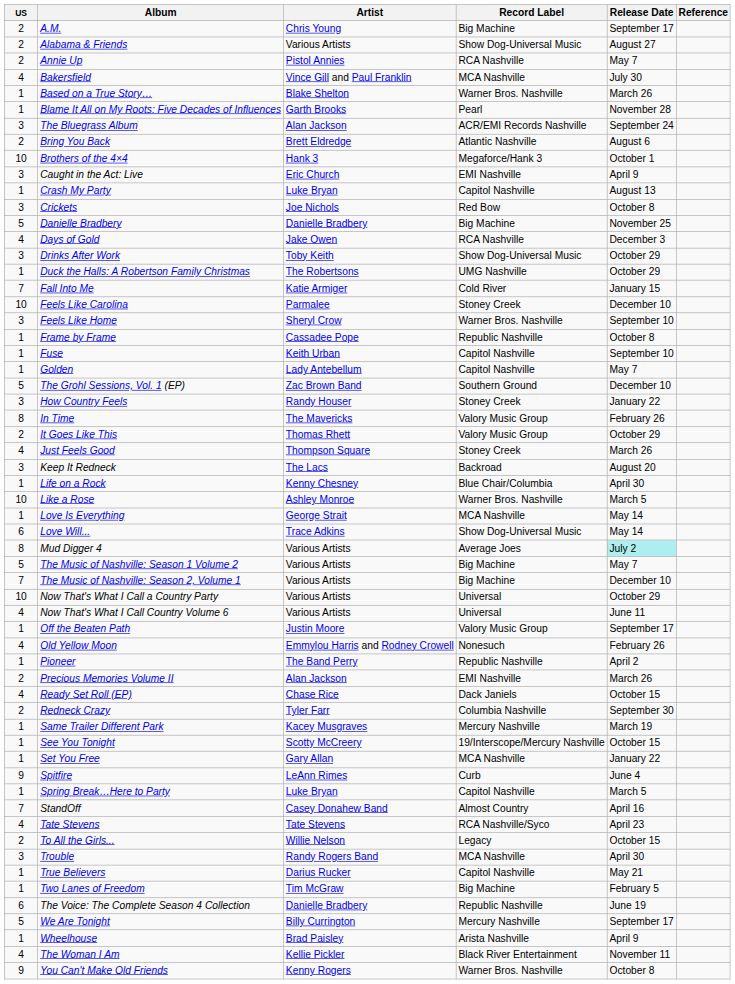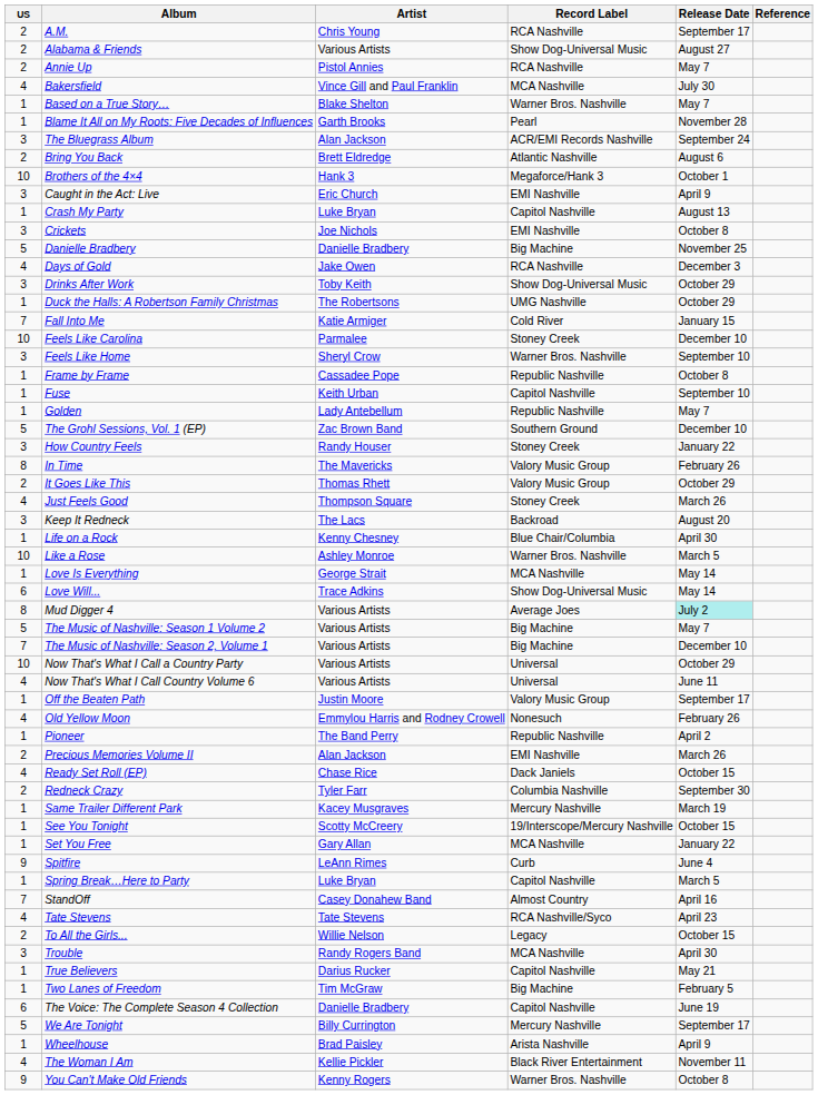 <table class="wikitable sortable">
 <tr>
 <th width=45><small>US</small></th>
 <th>Album</th>
 <th>Artist</th>
 <th>Record Label</th>
 <th>Release Date</th>
 <th>Reference</th>
 </tr>
 <tr>
 <td align=center>2</td>
 <td><em><a href='#'>A.M.</a></em></td>
 <td><a href='#'>Chris Young</a></td>
-<td>Big Machine</td>
+<td>RCA Nashville</td>
 <td>September 17</td>
 <td></td>
 </tr>
 <tr>
 <td align=center>2</td>
 <td><em><a href='#'>Alabama & Friends</a></em></td>
 <td>Various Artists</td>
 <td>Show Dog-Universal Music</td>
 <td>August 27</td>
 <td></td>
 </tr>
 <tr>
 <td align=center>2</td>
 <td><em><a href='#'>Annie Up</a></em></td>
 <td><a href='#'>Pistol Annies</a></td>
 <td>RCA Nashville</td>
 <td>May 7</td>
 <td></td>
 </tr>
 <tr>
 <td align=center>4</td>
 <td><em><a href='#'>Bakersfield</a></em></td>
 <td><a href='#'>Vince Gill</a> and <a href='#'>Paul Franklin</a></td>
 <td>MCA Nashville</td>
 <td>July 30</td>
 <td></td>
 </tr>
 <tr>
 <td align=center>1</td>
 <td><em><a href='#'>Based on a True Story…</a></em></td>
 <td><a href='#'>Blake Shelton</a></td>
 <td>Warner Bros. Nashville</td>
-<td>March 26</td>
+<td>May 7</td>
 <td></td>
 </tr>
 <tr>
 <td align=center>1</td>
 <td><em><a href='#'>Blame It All on My Roots: Five Decades of Influences</a></em></td>
 <td><a href='#'>Garth Brooks</a></td>
 <td>Pearl</td>
 <td>November 28</td>
 <td></td>
 </tr>
 <tr>
 <td align=center>3</td>
 <td><em><a href='#'>The Bluegrass Album</a></em></td>
 <td><a href='#'>Alan Jackson</a></td>
 <td>ACR/EMI Records Nashville</td>
 <td>September 24</td>
 <td></td>
 </tr>
 <tr>
 <td align=center>2</td>
 <td><em><a href='#'>Bring You Back</a></em></td>
 <td><a href='#'>Brett Eldredge</a></td>
 <td>Atlantic Nashville</td>
 <td>August 6</td>
 <td></td>
 </tr>
 <tr>
 <td align=center>10</td>
 <td><em><a href='#'>Brothers of the 4×4</a></em></td>
 <td><a href='#'>Hank 3</a></td>
 <td>Megaforce/Hank 3</td>
 <td>October 1</td>
 <td></td>
 </tr>
 <tr>
 <td align=center>3</td>
 <td><em>Caught in the Act: Live</em></td>
 <td><a href='#'>Eric Church</a></td>
 <td>EMI Nashville</td>
 <td>April 9</td>
 <td></td>
 </tr>
 <tr>
 <td align=center>1</td>
 <td><em><a href='#'>Crash My Party</a></em></td>
 <td><a href='#'>Luke Bryan</a></td>
 <td>Capitol Nashville</td>
 <td>August 13</td>
 <td></td>
 </tr>
 <tr>
 <td align=center>3</td>
 <td><em><a href='#'>Crickets</a></em></td>
 <td><a href='#'>Joe Nichols</a></td>
-<td>Red Bow</td>
+<td>EMI Nashville</td>
 <td>October 8</td>
 <td></td>
 </tr>
 <tr>
 <td align=center>5</td>
 <td><em><a href='#'>Danielle Bradbery</a></em></td>
 <td><a href='#'>Danielle Bradbery</a></td>
 <td>Big Machine</td>
 <td>November 25</td>
 <td></td>
 </tr>
 <tr>
 <td align=center>4</td>
 <td><em><a href='#'>Days of Gold</a></em></td>
 <td><a href='#'>Jake Owen</a></td>
 <td>RCA Nashville</td>
 <td>December 3</td>
 <td></td>
 </tr>
 <tr>
 <td align=center>3</td>
 <td><em><a href='#'>Drinks After Work</a></em></td>
 <td><a href='#'>Toby Keith</a></td>
 <td>Show Dog-Universal Music</td>
 <td>October 29</td>
 <td></td>
 </tr>
 <tr>
 <td align=center>1</td>
 <td><em><a href='#'>Duck the Halls: A Robertson Family Christmas</a></em></td>
 <td><a href='#'>The Robertsons</a></td>
 <td>UMG Nashville</td>
 <td>October 29</td>
 <td></td>
 </tr>
 <tr>
 <td align=center>7</td>
 <td><em><a href='#'>Fall Into Me</a></em></td>
 <td><a href='#'>Katie Armiger</a></td>
 <td>Cold River</td>
 <td>January 15</td>
 <td align=center></td>
 </tr>
 <tr>
 <td align=center>10</td>
 <td><em><a href='#'>Feels Like Carolina</a></em></td>
 <td><a href='#'>Parmalee</a></td>
 <td>Stoney Creek</td>
 <td>December 10</td>
 <td></td>
 </tr>
 <tr>
 <td align=center>3</td>
 <td><em><a href='#'>Feels Like Home</a></em></td>
 <td><a href='#'>Sheryl Crow</a></td>
 <td>Warner Bros. Nashville</td>
 <td>September 10</td>
 <td></td>
 </tr>
 <tr>
 <td align=center>1</td>
 <td><em><a href='#'>Frame by Frame</a></em></td>
 <td><a href='#'>Cassadee Pope</a></td>
 <td>Republic Nashville</td>
 <td>October 8</td>
 <td></td>
 </tr>
 <tr>
 <td align=center>1</td>
 <td><em><a href='#'>Fuse</a></em></td>
 <td><a href='#'>Keith Urban</a></td>
 <td>Capitol Nashville</td>
 <td>September 10</td>
 <td></td>
 </tr>
 <tr>
 <td align=center>1</td>
 <td><em><a href='#'>Golden</a></em></td>
 <td><a href='#'>Lady Antebellum</a></td>
-<td>Capitol Nashville</td>
+<td>Republic Nashville</td>
 <td>May 7</td>
 <td></td>
 </tr>
 <tr>
 <td align=center>5</td>
 <td><em><a href='#'>The Grohl Sessions, Vol. 1</a> (EP)</em></td>
 <td><a href='#'>Zac Brown Band</a></td>
 <td>Southern Ground</td>
 <td>December 10</td>
 <td></td>
 </tr>
 <tr>
 <td align=center>3</td>
 <td><em><a href='#'>How Country Feels</a></em></td>
 <td><a href='#'>Randy Houser</a></td>
 <td>Stoney Creek</td>
 <td>January 22</td>
 <td></td>
 </tr>
 <tr>
 <td align=center>8</td>
 <td><em><a href='#'>In Time</a></em></td>
 <td><a href='#'>The Mavericks</a></td>
 <td>Valory Music Group</td>
 <td>February 26</td>
 <td></td>
 </tr>
 <tr>
 <td align=center>2</td>
 <td><em><a href='#'>It Goes Like This</a></em></td>
 <td><a href='#'>Thomas Rhett</a></td>
 <td>Valory Music Group</td>
 <td>October 29</td>
 <td></td>
 </tr>
 <tr>
 <td align=center>4</td>
 <td><em><a href='#'>Just Feels Good</a></em></td>
 <td><a href='#'>Thompson Square</a></td>
 <td>Stoney Creek</td>
 <td>March 26</td>
 <td></td>
 </tr>
 <tr>
 <td align=center>3</td>
 <td><em>Keep It Redneck</em></td>
 <td><a href='#'>The Lacs</a></td>
 <td>Backroad</td>
 <td>August 20</td>
 <td></td>
 </tr>
 <tr>
 <td align=center>1</td>
 <td><em><a href='#'>Life on a Rock</a></em></td>
 <td><a href='#'>Kenny Chesney</a></td>
 <td>Blue Chair/Columbia</td>
 <td>April 30</td>
 <td></td>
 </tr>
 <tr>
 <td align=center>10</td>
 <td><em><a href='#'>Like a Rose</a></em></td>
 <td><a href='#'>Ashley Monroe</a></td>
 <td>Warner Bros. Nashville</td>
 <td>March 5</td>
 <td align=center></td>
 </tr>
 <tr>
 <td align=center>1</td>
 <td><em><a href='#'>Love Is Everything</a></em></td>
 <td><a href='#'>George Strait</a></td>
 <td>MCA Nashville</td>
 <td>May 14</td>
 <td></td>
 </tr>
 <tr>
 <td align=center>6</td>
 <td><em><a href='#'>Love Will...</a></em></td>
 <td><a href='#'>Trace Adkins</a></td>
 <td>Show Dog-Universal Music</td>
 <td>May 14</td>
 <td></td>
 </tr>
 <tr>
 <td align=center>8</td>
 <td><em>Mud Digger 4</em></td>
 <td>Various Artists</td>
 <td>Average Joes</td>
 <td style="background: paleturquoise;">July 2</td>
 <td></td>
 </tr>
 <tr>
 <td align=center>5</td>
 <td><em><a href='#'>The Music of Nashville: Season 1 Volume 2</a></em></td>
 <td>Various Artists</td>
 <td>Big Machine</td>
 <td>May 7</td>
 <td></td>
 </tr>
 <tr>
 <td align=center>7</td>
 <td><em><a href='#'>The Music of Nashville: Season 2, Volume 1</a></em></td>
 <td>Various Artists</td>
 <td>Big Machine</td>
 <td>December 10</td>
 <td></td>
 </tr>
 <tr>
 <td align=center>10</td>
 <td><em>Now That's What I Call a Country Party</em></td>
 <td>Various Artists</td>
 <td>Universal</td>
 <td>October 29</td>
 <td></td>
 </tr>
 <tr>
 <td align=center>4</td>
 <td><em>Now That's What I Call Country Volume 6</em></td>
 <td>Various Artists</td>
 <td>Universal</td>
 <td>June 11</td>
 <td></td>
 </tr>
 <tr>
 <td align=center>1</td>
 <td><em><a href='#'>Off the Beaten Path</a></em></td>
 <td><a href='#'>Justin Moore</a></td>
 <td>Valory Music Group</td>
 <td>September 17</td>
 <td></td>
 </tr>
 <tr>
 <td align=center>4</td>
 <td><em><a href='#'>Old Yellow Moon</a></em></td>
 <td><a href='#'>Emmylou Harris</a> and <a href='#'>Rodney Crowell</a></td>
 <td>Nonesuch</td>
 <td>February 26</td>
 <td></td>
 </tr>
 <tr>
 <td align=center>1</td>
 <td><em><a href='#'>Pioneer</a></em></td>
 <td><a href='#'>The Band Perry</a></td>
 <td>Republic Nashville</td>
 <td>April 2</td>
 <td></td>
 </tr>
 <tr>
 <td align=center>2</td>
 <td><em><a href='#'>Precious Memories Volume II</a></em></td>
 <td><a href='#'>Alan Jackson</a></td>
 <td>EMI Nashville</td>
 <td>March 26</td>
 <td></td>
 </tr>
 <tr>
 <td align=center>4</td>
 <td><em><a href='#'>Ready Set Roll (EP)</a></em></td>
 <td><a href='#'>Chase Rice</a></td>
 <td>Dack Janiels</td>
 <td>October 15</td>
 <td></td>
 </tr>
 <tr>
 <td align=center>2</td>
 <td><em><a href='#'>Redneck Crazy</a></em></td>
 <td><a href='#'>Tyler Farr</a></td>
 <td>Columbia Nashville</td>
 <td>September 30</td>
 <td></td>
 </tr>
 <tr>
 <td align=center>1</td>
 <td><em><a href='#'>Same Trailer Different Park</a></em></td>
 <td><a href='#'>Kacey Musgraves</a></td>
 <td>Mercury Nashville</td>
 <td>March 19</td>
 <td></td>
 </tr>
 <tr>
 <td align=center>1</td>
 <td><em><a href='#'>See You Tonight</a></em></td>
 <td><a href='#'>Scotty McCreery</a></td>
 <td>19/Interscope/Mercury Nashville</td>
 <td>October 15</td>
 <td></td>
 </tr>
 <tr>
 <td align=center>1</td>
 <td><em><a href='#'>Set You Free</a></em></td>
 <td><a href='#'>Gary Allan</a></td>
 <td>MCA Nashville</td>
 <td>January 22</td>
 <td></td>
 </tr>
 <tr>
 <td align=center>9</td>
 <td><em><a href='#'>Spitfire</a></em></td>
 <td><a href='#'>LeAnn Rimes</a></td>
 <td>Curb</td>
 <td>June 4</td>
 <td></td>
 </tr>
 <tr>
 <td align=center>1</td>
 <td><em><a href='#'>Spring Break…Here to Party</a></em></td>
 <td><a href='#'>Luke Bryan</a></td>
 <td>Capitol Nashville</td>
 <td>March 5</td>
 <td align=center></td>
 </tr>
 <tr>
 <td align=center>7</td>
 <td><em>StandOff</em></td>
 <td><a href='#'>Casey Donahew Band</a></td>
 <td>Almost Country</td>
 <td>April 16</td>
 <td></td>
 </tr>
 <tr>
 <td align=center>4</td>
 <td><em><a href='#'>Tate Stevens</a></em></td>
 <td><a href='#'>Tate Stevens</a></td>
 <td>RCA Nashville/Syco</td>
 <td>April 23</td>
 <td></td>
 </tr>
 <tr>
 <td align=center>2</td>
 <td><em><a href='#'>To All the Girls...</a></em></td>
 <td><a href='#'>Willie Nelson</a></td>
 <td>Legacy</td>
 <td>October 15</td>
 <td></td>
 </tr>
 <tr>
 <td align=center>3</td>
 <td><em><a href='#'>Trouble</a></em></td>
 <td><a href='#'>Randy Rogers Band</a></td>
 <td>MCA Nashville</td>
 <td>April 30</td>
 <td></td>
 </tr>
 <tr>
 <td align=center>1</td>
 <td><em><a href='#'>True Believers</a></em></td>
 <td><a href='#'>Darius Rucker</a></td>
 <td>Capitol Nashville</td>
 <td>May 21</td>
 <td></td>
 </tr>
 <tr>
 <td align=center>1</td>
 <td><em><a href='#'>Two Lanes of Freedom</a></em></td>
 <td><a href='#'>Tim McGraw</a></td>
 <td>Big Machine</td>
 <td>February 5</td>
 <td></td>
 </tr>
 <tr>
 <td align=center>6</td>
 <td><em>The Voice: The Complete Season 4 Collection</em></td>
 <td><a href='#'>Danielle Bradbery</a></td>
-<td>Republic Nashville</td>
+<td>Capitol Nashville</td>
 <td>June 19</td>
 <td></td>
 </tr>
 <tr>
 <td align=center>5</td>
 <td><em><a href='#'>We Are Tonight</a></em></td>
 <td><a href='#'>Billy Currington</a></td>
 <td>Mercury Nashville</td>
 <td>September 17</td>
 <td></td>
 </tr>
 <tr>
 <td align=center>1</td>
 <td><em><a href='#'>Wheelhouse</a></em></td>
 <td><a href='#'>Brad Paisley</a></td>
 <td>Arista Nashville</td>
 <td>April 9</td>
 <td></td>
 </tr>
 <tr>
 <td align=center>4</td>
 <td><em><a href='#'>The Woman I Am</a></em></td>
 <td><a href='#'>Kellie Pickler</a></td>
 <td>Black River Entertainment</td>
 <td>November 11</td>
 <td></td>
 </tr>
 <tr>
 <td align=center>9</td>
 <td><em><a href='#'>You Can't Make Old Friends</a></em></td>
 <td><a href='#'>Kenny Rogers</a></td>
 <td>Warner Bros. Nashville</td>
 <td>October 8</td>
 <td></td>
 </tr>
 </table>
